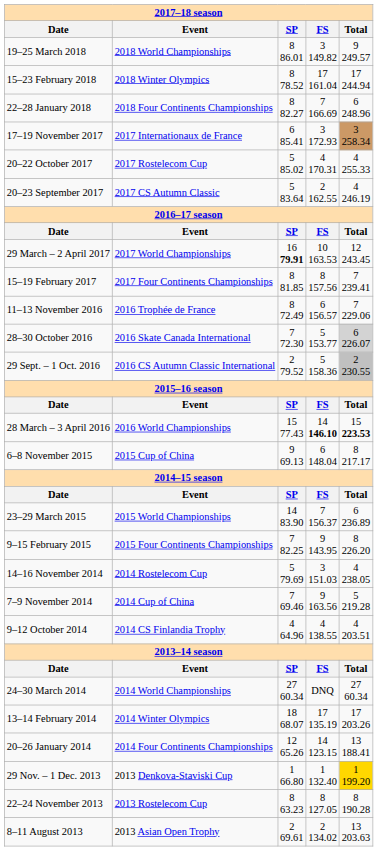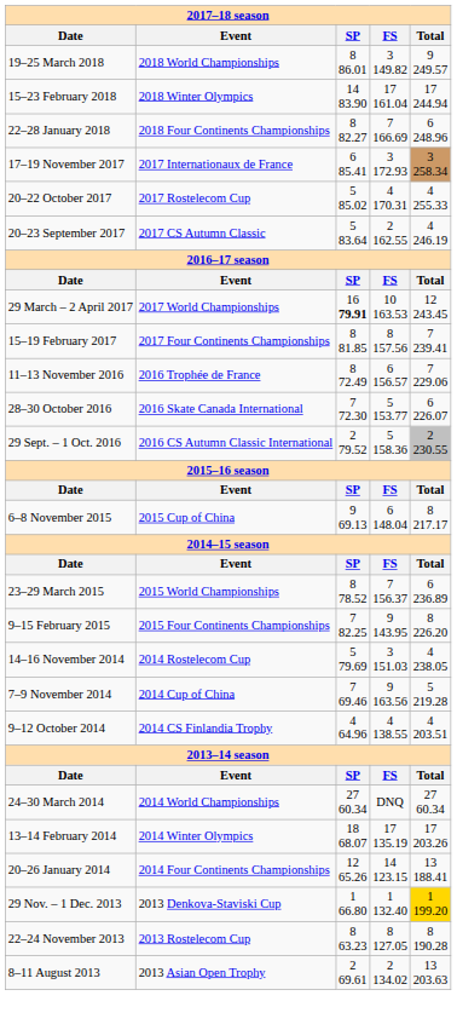 <table class="wikitable">
 <tr>
 <th style="background-color: #ffdead;" colspan=5><a href='#'>2017–18 season</a></th>
 </tr>
 <tr>
 <th>Date</th>
 <th>Event</th>
 <th><a href='#'>SP</a></th>
 <th><a href='#'>FS</a></th>
 <th>Total</th>
 </tr>
 <tr>
 <td>19–25 March 2018</td>
 <td><a href='#'>2018 World Championships</a></td>
 <td align=center>8<br>86.01</td>
 <td align=center>3<br>149.82</td>
 <td align=center>9<br>249.57</td>
 </tr>
 <tr>
 <td>15–23 February 2018</td>
 <td><a href='#'>2018 Winter Olympics</a></td>
-<td align=center>8<br>78.52</td>
+<td align=center>14<br>83.90</td>
 <td align=center>17<br>161.04</td>
 <td align=center>17<br>244.94</td>
 </tr>
 <tr>
 <td>22–28 January 2018</td>
 <td><a href='#'>2018 Four Continents Championships</a></td>
 <td align=center>8<br>82.27</td>
 <td align=center>7<br>166.69</td>
 <td align=center>6<br>248.96</td>
 </tr>
 <tr>
 <td>17–19 November 2017</td>
 <td><a href='#'>2017 Internationaux de France</a></td>
 <td align=center>6<br>85.41</td>
 <td align=center>3<br>172.93</td>
 <td align=center bgcolor=cc9966>3<br>258.34</td>
 </tr>
 <tr>
 <td>20–22 October 2017</td>
 <td><a href='#'>2017 Rostelecom Cup</a></td>
 <td align=center>5<br>85.02</td>
 <td align=center>4<br>170.31</td>
 <td align=center>4<br>255.33</td>
 </tr>
 <tr>
 <td>20–23 September 2017</td>
 <td><a href='#'>2017 CS Autumn Classic</a></td>
 <td align=center>5<br>83.64</td>
 <td align=center>2<br>162.55</td>
 <td align=center>4<br>246.19</td>
 </tr>
 <tr>
 <th style="background-color: #ffdead;" colspan=5><a href='#'>2016–17 season</a></th>
 </tr>
 <tr>
 <th>Date</th>
 <th>Event</th>
 <th><a href='#'>SP</a></th>
 <th><a href='#'>FS</a></th>
 <th>Total</th>
 </tr>
 <tr>
 <td>29 March – 2 April 2017</td>
 <td><a href='#'>2017 World Championships</a></td>
 <td align=center>16<br><strong>79.91</strong></td>
 <td align=center>10<br>163.53</td>
 <td align=center>12<br>243.45</td>
 </tr>
 <tr>
 <td>15–19 February 2017</td>
 <td><a href='#'>2017 Four Continents Championships</a></td>
 <td align=center>8<br>81.85</td>
 <td align=center>8<br>157.56</td>
 <td align=center>7<br>239.41</td>
 </tr>
 <tr>
 <td>11–13 November 2016</td>
 <td><a href='#'>2016 Trophée de France</a></td>
 <td align=center>8<br>72.49</td>
 <td align=center>6<br>156.57</td>
 <td align=center>7<br>229.06</td>
 </tr>
 <tr>
 <td>28–30 October 2016</td>
 <td><a href='#'>2016 Skate Canada International</a></td>
 <td align=center>7<br>72.30</td>
 <td align=center>5<br>153.77</td>
-<td align=center style="background: lightgrey;">6<br>226.07</td>
+<td align=center>6<br>226.07</td>
 </tr>
 <tr>
 <td>29 Sept. – 1 Oct. 2016</td>
 <td><a href='#'>2016 CS Autumn Classic International</a></td>
 <td align=center>2<br>79.52</td>
 <td align=center>5<br>158.36</td>
 <td align=center bgcolor=silver>2<br>230.55</td>
 </tr>
 <tr>
 <th style="background-color: #ffdead;" colspan=5><a href='#'>2015–16 season</a></th>
 </tr>
 <tr>
 <th>Date</th>
 <th>Event</th>
 <th><a href='#'>SP</a></th>
 <th><a href='#'>FS</a></th>
 <th>Total</th>
-</tr>
-<tr>
-<td>28 March – 3 April 2016</td>
-<td><a href='#'>2016 World Championships</a></td>
-<td align=center>15<br>77.43</td>
-<td align=center>14<br><strong>146.10</strong></td>
-<td align=center>15<br><strong>223.53</strong></td>
 </tr>
 <tr>
 <td>6–8 November 2015</td>
 <td><a href='#'>2015 Cup of China</a></td>
 <td align=center>9<br>69.13</td>
 <td align=center>6<br>148.04</td>
 <td align=center>8<br>217.17</td>
 </tr>
 <tr>
 <th style="background-color: #ffdead;" colspan=5><a href='#'>2014–15 season</a></th>
 </tr>
 <tr>
 <th>Date</th>
 <th>Event</th>
 <th><a href='#'>SP</a></th>
 <th><a href='#'>FS</a></th>
 <th>Total</th>
 </tr>
 <tr>
 <td>23–29 March 2015</td>
 <td><a href='#'>2015 World Championships</a></td>
-<td align=center>14<br>83.90</td>
+<td align=center>8<br>78.52</td>
 <td align=center>7<br>156.37</td>
 <td align=center>6<br>236.89</td>
 </tr>
 <tr>
 <td>9–15 February 2015</td>
 <td><a href='#'>2015 Four Continents Championships</a></td>
 <td align=center>7<br>82.25</td>
 <td align=center>9<br>143.95</td>
 <td align=center>8<br>226.20</td>
 </tr>
 <tr>
 <td>14–16 November 2014</td>
 <td><a href='#'>2014 Rostelecom Cup</a></td>
 <td align=center>5<br>79.69</td>
 <td align=center>3<br>151.03</td>
 <td align=center>4<br>238.05</td>
 </tr>
 <tr>
 <td>7–9 November 2014</td>
 <td><a href='#'>2014 Cup of China</a></td>
 <td align=center>7<br>69.46</td>
 <td align=center>9<br>163.56</td>
 <td align=center>5<br>219.28</td>
 </tr>
 <tr>
 <td>9–12 October 2014</td>
 <td><a href='#'>2014 CS Finlandia Trophy</a></td>
 <td align=center>4<br>64.96</td>
 <td align=center>4<br>138.55</td>
 <td align=center>4<br>203.51</td>
 </tr>
 <tr>
 <th style="background-color: #ffdead;" colspan=5><a href='#'>2013–14 season</a></th>
 </tr>
 <tr>
 <th>Date</th>
 <th>Event</th>
 <th><a href='#'>SP</a></th>
 <th><a href='#'>FS</a></th>
 <th>Total</th>
 </tr>
 <tr>
 <td>24–30 March 2014</td>
 <td><a href='#'>2014 World Championships</a></td>
 <td align=center>27<br>60.34</td>
 <td align=center>DNQ</td>
 <td align=center>27<br>60.34</td>
 </tr>
 <tr>
 <td>13–14 February 2014</td>
 <td><a href='#'>2014 Winter Olympics</a></td>
 <td align=center>18<br>68.07</td>
 <td align=center>17<br>135.19</td>
 <td align=center>17<br>203.26</td>
 </tr>
 <tr>
 <td>20–26 January 2014</td>
 <td><a href='#'>2014 Four Continents Championships</a></td>
 <td align=center>12<br>65.26</td>
 <td align=center>14<br>123.15</td>
 <td align=center>13<br>188.41</td>
 </tr>
 <tr>
 <td>29 Nov. – 1 Dec. 2013</td>
 <td>2013 <a href='#'>Denkova-Staviski Cup</a></td>
 <td align=center>1<br>66.80</td>
 <td align=center>1<br>132.40</td>
 <td align=center bgcolor=gold>1<br>199.20</td>
 </tr>
 <tr>
 <td>22–24 November 2013</td>
 <td><a href='#'>2013 Rostelecom Cup</a></td>
 <td align=center>8<br>63.23</td>
 <td align=center>8<br>127.05</td>
 <td align=center>8<br>190.28</td>
 </tr>
 <tr>
 <td>8–11 August 2013</td>
 <td>2013 <a href='#'>Asian Open Trophy</a></td>
 <td align=center>2<br>69.61</td>
 <td align=center>2<br>134.02</td>
 <td align=center>13<br>203.63</td>
 </tr>
 </table>
